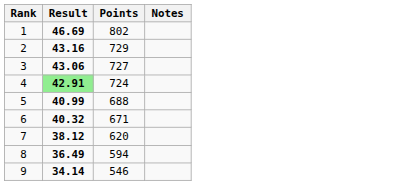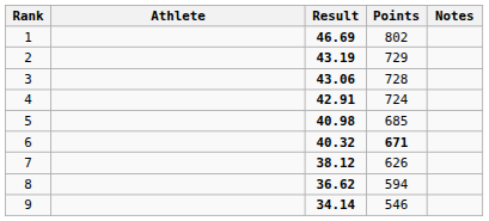 <table class="wikitable" style="text-align:center">
 <tr>
 <th width=40>Rank</th>
+<th width=250>Athlete</th>
 <th width=55>Result</th>
 <th width=55>Points</th>
 <th width=50>Notes</th>
 </tr>
 <tr>
 <td>1</td>
+<td align=left></td>
 <td><strong>46.69</strong></td>
 <td>802</td>
 <td></td>
 </tr>
 <tr>
 <td>2</td>
-<td><strong>43.16</strong></td>
+<td align=left></td>
+<td><strong>43.19</strong></td>
 <td>729</td>
 <td></td>
 </tr>
 <tr>
 <td>3</td>
+<td align=left></td>
 <td><strong>43.06</strong></td>
-<td>727</td>
+<td>728</td>
 <td></td>
 </tr>
 <tr>
 <td>4</td>
-<td style="background: lightgreen;"><strong>42.91</strong></td>
+<td align=left></td>
+<td><strong>42.91</strong></td>
 <td>724</td>
 <td></td>
 </tr>
 <tr>
 <td>5</td>
-<td><strong>40.99</strong></td>
-<td>688</td>
+<td align=left></td>
+<td><strong>40.98</strong></td>
+<td>685</td>
 <td></td>
 </tr>
 <tr>
 <td>6</td>
+<td align=left></td>
 <td><strong>40.32</strong></td>
-<td>671</td>
+<td><strong>671</strong></td>
 <td></td>
 </tr>
 <tr>
 <td>7</td>
+<td align=left></td>
 <td><strong>38.12</strong></td>
-<td>620</td>
+<td>626</td>
 <td></td>
 </tr>
 <tr>
 <td>8</td>
-<td><strong>36.49</strong></td>
+<td align=left></td>
+<td><strong>36.62</strong></td>
 <td>594</td>
 <td></td>
 </tr>
 <tr>
 <td>9</td>
+<td align=left></td>
 <td><strong>34.14</strong></td>
 <td>546</td>
 <td></td>
 </tr>
 </table>
